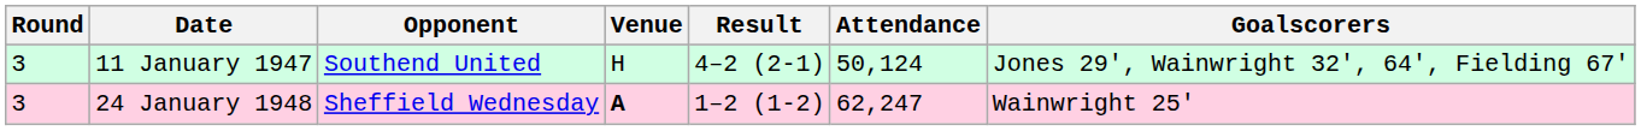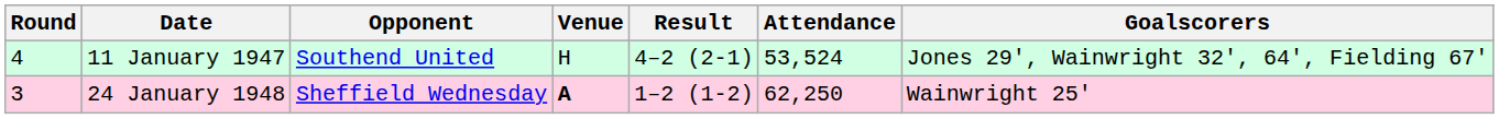 <table class="wikitable">
 <tr>
 <th>Round</th>
 <th>Date</th>
 <th>Opponent</th>
 <th>Venue</th>
 <th>Result</th>
 <th>Attendance</th>
 <th>Goalscorers</th>
 </tr>
 <tr style="background-color: #d0ffe3;">
-<td>3</td>
+<td>4</td>
 <td>11 January 1947</td>
 <td><a href='#'>Southend United</a></td>
 <td>H</td>
 <td>4–2 (2-1)</td>
-<td>50,124</td>
+<td>53,524</td>
 <td>Jones 29', Wainwright 32', 64', Fielding 67'</td>
 </tr>
 <tr style="background-color: #ffd0e3;">
 <td>3</td>
 <td>24 January 1948</td>
 <td><a href='#'>Sheffield Wednesday</a></td>
 <td><strong>A</strong></td>
 <td>1–2 (1-2)</td>
-<td>62,247</td>
+<td>62,250</td>
 <td>Wainwright 25'</td>
 </tr>
 </table>
